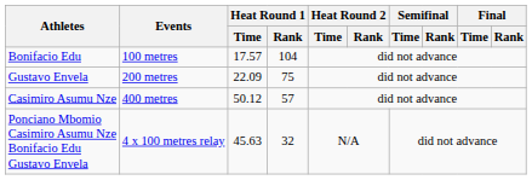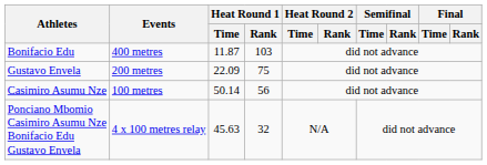 <table class=wikitable style=font-size:90%>
 <tr>
 <th rowspan=2>Athletes</th>
 <th rowspan=2>Events</th>
 <th colspan=2>Heat Round 1</th>
 <th colspan=2>Heat Round 2</th>
 <th colspan=2>Semifinal</th>
 <th colspan=2>Final</th>
 </tr>
 <tr>
 <th>Time</th>
 <th>Rank</th>
 <th>Time</th>
 <th>Rank</th>
 <th>Time</th>
 <th>Rank</th>
 <th>Time</th>
 <th>Rank</th>
 </tr>
 <tr>
 <td><a href='#'>Bonifacio Edu</a></td>
-<td><a href='#'>100 metres</a></td>
-<td align=center>17.57</td>
-<td align=center>104</td>
+<td><a href='#'>400 metres</a></td>
+<td align=center>11.87</td>
+<td align=center>103</td>
 <td align=center colspan=6>did not advance</td>
 </tr>
 <tr>
 <td><a href='#'>Gustavo Envela</a></td>
 <td><a href='#'>200 metres</a></td>
 <td align=center>22.09</td>
 <td align=center>75</td>
 <td align=center colspan=6>did not advance</td>
 </tr>
 <tr>
 <td><a href='#'>Casimiro Asumu Nze</a></td>
-<td><a href='#'>400 metres</a></td>
-<td align=center>50.12</td>
-<td align=center>57</td>
+<td><a href='#'>100 metres</a></td>
+<td align=center>50.14</td>
+<td align=center>56</td>
 <td align=center colspan=6>did not advance</td>
 </tr>
 <tr>
 <td><a href='#'>Ponciano Mbomio</a><br><a href='#'>Casimiro Asumu Nze</a><br><a href='#'>Bonifacio Edu</a><br><a href='#'>Gustavo Envela</a></td>
 <td><a href='#'>4 x 100 metres relay</a></td>
 <td align=center>45.63</td>
 <td align=center>32</td>
 <td align=center colspan=2>N/A</td>
 <td align=center colspan=4>did not advance</td>
 </tr>
 </table>
